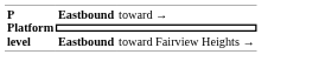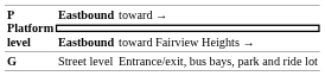 <table table border=0 cellspacing=0 cellpadding=3>
 <tr>
 <td style="border-top:solid 1px gray;border-bottom:solid 1px gray" width=50 rowspan=3 valign=top><strong>P <br>Platform level</strong></td>
 <td style="border-top:solid 1px gray"><strong>Eastbound</strong></td>
 <td style="border-top:solid 1px gray"> toward   →</td>
 </tr>
 <tr>
 <td style="border-top:solid 2px black;border-right:solid 2px black;border-left:solid 2px black;border-bottom:solid 2px black;text-align:center" colspan=2></td>
 </tr>
 <tr>
 <td style="border-bottom:solid 1px gray"><strong>Eastbound</strong></td>
 <td style="border-bottom:solid 1px gray"> toward Fairview Heights  →</td>
 </tr>
+<tr>
+<td style="border-bottom:solid 1px gray" width=50 valign=top><strong>G</strong></td>
+<td style="border-bottom:solid 1px gray" valign=top>Street level</td>
+<td style="border-bottom:solid 1px gray" valign=top>Entrance/exit, bus bays, park and ride lot</td>
+</tr>
 </table>
